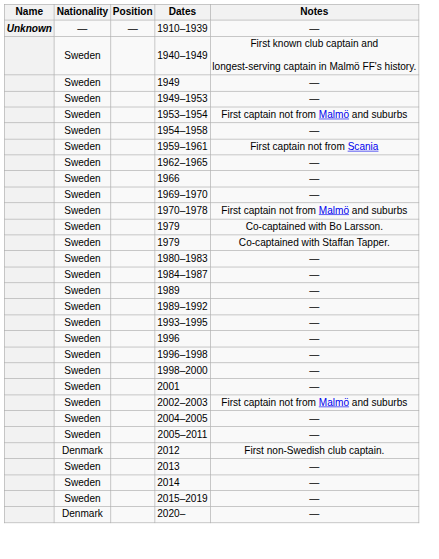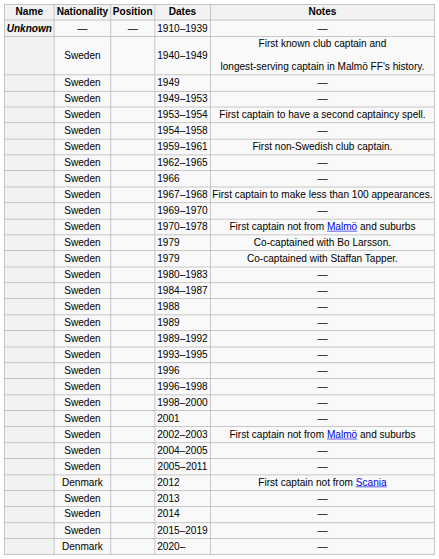 <table class="wikitable plainrowheaders sortable" style="text-align:center">
 <tr>
 <th scope="col">Name</th>
 <th scope="col">Nationality</th>
 <th scope="col">Position</th>
 <th scope="col">Dates</th>
 <th scope="col">Notes</th>
 </tr>
 <tr>
 <th scope="row" align="left"><em>Unknown</em></th>
 <td>—</td>
 <td>—</td>
 <td>1910–1939</td>
 <td>—</td>
 </tr>
 <tr>
 <th scope="row" align="left"></th>
 <td>Sweden</td>
 <td></td>
 <td>1940–1949</td>
 <td>First known club captain and<br><br>longest-serving captain in Malmö FF's history.</td>
 </tr>
 <tr>
 <th scope="row" align="left"></th>
 <td>Sweden</td>
 <td></td>
 <td align="left">1949</td>
 <td>—</td>
 </tr>
 <tr>
 <th scope="row" align="left"></th>
 <td>Sweden</td>
 <td></td>
 <td>1949–1953</td>
 <td>—</td>
 </tr>
 <tr>
 <th scope="row" align="left"></th>
 <td>Sweden</td>
 <td></td>
 <td>1953–1954</td>
-<td>First captain not from <a href='#'>Malmö</a> and suburbs</td>
+<td>First captain to have a second captaincy spell.</td>
 </tr>
 <tr>
 <th scope="row" align="left"></th>
 <td>Sweden</td>
 <td></td>
 <td>1954–1958</td>
 <td>—</td>
 </tr>
 <tr>
 <th scope="row" align="left"></th>
 <td>Sweden</td>
 <td></td>
 <td>1959–1961</td>
-<td>First captain not from <a href='#'>Scania</a></td>
+<td>First non-Swedish club captain.</td>
 </tr>
 <tr>
 <th scope="row" align="left"></th>
 <td>Sweden</td>
 <td></td>
 <td>1962–1965</td>
 <td>—</td>
 </tr>
 <tr>
 <th scope="row" align="left"></th>
 <td>Sweden</td>
 <td></td>
 <td align="left">1966</td>
 <td>—</td>
+</tr>
+<tr>
+<th scope="row" align="left"></th>
+<td>Sweden</td>
+<td></td>
+<td>1967–1968</td>
+<td>First captain to make less than 100 appearances.</td>
 </tr>
 <tr>
 <th scope="row" align="left"></th>
 <td>Sweden</td>
 <td></td>
 <td>1969–1970</td>
 <td>—</td>
 </tr>
 <tr>
 <th scope="row" align="left"></th>
 <td>Sweden</td>
 <td></td>
 <td>1970–1978</td>
 <td>First captain not from <a href='#'>Malmö</a> and suburbs</td>
 </tr>
 <tr>
 <th scope="row" align="left"></th>
 <td>Sweden</td>
 <td></td>
 <td align="left">1979</td>
 <td>Co-captained with Bo Larsson.</td>
 </tr>
 <tr>
 <th scope="row" align="left"></th>
 <td>Sweden</td>
 <td></td>
 <td align="left">1979</td>
 <td>Co-captained with Staffan Tapper.</td>
 </tr>
 <tr>
 <th scope="row" align="left"></th>
 <td>Sweden</td>
 <td></td>
 <td>1980–1983</td>
 <td>—</td>
 </tr>
 <tr>
 <th scope="row" align="left"></th>
 <td>Sweden</td>
 <td></td>
 <td>1984–1987</td>
+<td>—</td>
+</tr>
+<tr>
+<th scope="row" align="left"></th>
+<td>Sweden</td>
+<td></td>
+<td align="left">1988</td>
 <td>—</td>
 </tr>
 <tr>
 <th scope="row" align="left"></th>
 <td>Sweden</td>
 <td></td>
 <td align="left">1989</td>
 <td>—</td>
 </tr>
 <tr>
 <th scope="row" align="left"></th>
 <td>Sweden</td>
 <td></td>
 <td>1989–1992</td>
 <td>—</td>
 </tr>
 <tr>
 <th scope="row" align="left"></th>
 <td>Sweden</td>
 <td></td>
 <td>1993–1995</td>
 <td>—</td>
 </tr>
 <tr>
 <th scope="row" align="left"></th>
 <td>Sweden</td>
 <td></td>
 <td align="left">1996</td>
 <td>—</td>
 </tr>
 <tr>
 <th scope="row" align="left"></th>
 <td>Sweden</td>
 <td></td>
 <td>1996–1998</td>
 <td>—</td>
 </tr>
 <tr>
 <th scope="row" align="left"></th>
 <td>Sweden</td>
 <td></td>
 <td>1998–2000</td>
 <td>—</td>
 </tr>
 <tr>
 <th scope="row" align="left"></th>
 <td>Sweden</td>
 <td></td>
 <td align="left">2001</td>
 <td>—</td>
 </tr>
 <tr>
 <th scope="row" align="left"></th>
 <td>Sweden</td>
 <td></td>
 <td>2002–2003</td>
 <td>First captain not from <a href='#'>Malmö</a> and suburbs</td>
 </tr>
 <tr>
 <th scope="row" align="left"></th>
 <td>Sweden</td>
 <td></td>
 <td>2004–2005</td>
 <td>—</td>
 </tr>
 <tr>
 <th scope="row" align="left"></th>
 <td>Sweden</td>
 <td></td>
 <td>2005–2011</td>
 <td>—</td>
 </tr>
 <tr>
 <th scope="row" align="left"></th>
 <td>Denmark</td>
 <td></td>
 <td align="left">2012</td>
-<td>First non-Swedish club captain.</td>
+<td>First captain not from <a href='#'>Scania</a></td>
 </tr>
 <tr>
 <th scope="row" align="left"></th>
 <td>Sweden</td>
 <td></td>
 <td align="left">2013</td>
 <td>—</td>
 </tr>
 <tr>
 <th scope="row" align="left"></th>
 <td>Sweden</td>
 <td></td>
 <td align="left">2014</td>
 <td>—</td>
 </tr>
 <tr>
 <th scope="row" align="left"></th>
 <td>Sweden</td>
 <td></td>
 <td align="left">2015–2019</td>
 <td>—</td>
 </tr>
 <tr>
 <th scope="row" align="left"></th>
 <td>Denmark</td>
 <td></td>
 <td align="left">2020–</td>
 <td>—</td>
 </tr>
 </table>
